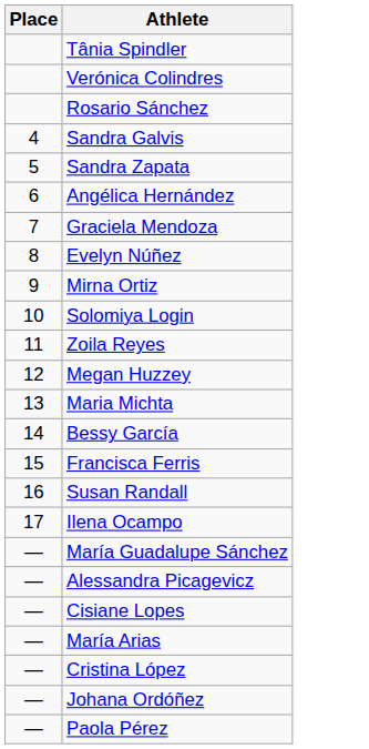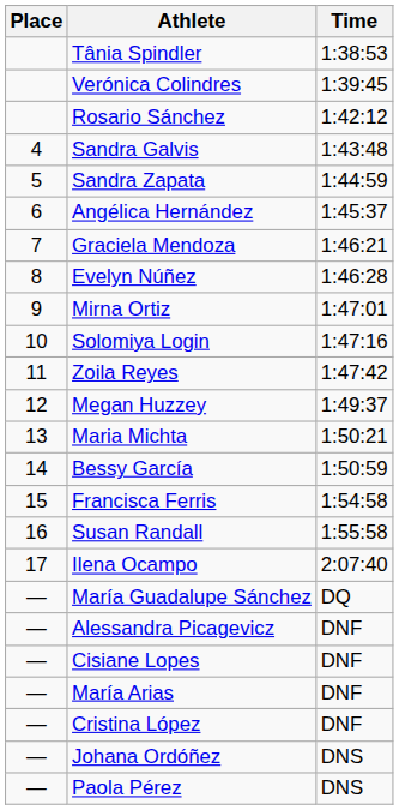 <table class=wikitable>
 <tr>
 <th>Place</th>
 <th>Athlete</th>
+<th>Time</th>
 </tr>
 <tr>
 <td align=center></td>
 <td><a href='#'>Tânia Spindler</a> </td>
+<td>1:38:53</td>
 </tr>
 <tr>
 <td align=center></td>
 <td><a href='#'>Verónica Colindres</a> </td>
+<td>1:39:45</td>
 </tr>
 <tr>
 <td align=center></td>
 <td><a href='#'>Rosario Sánchez</a> </td>
+<td>1:42:12</td>
 </tr>
 <tr>
 <td align=center>4</td>
 <td><a href='#'>Sandra Galvis</a> </td>
+<td>1:43:48</td>
 </tr>
 <tr>
 <td align=center>5</td>
 <td><a href='#'>Sandra Zapata</a> </td>
+<td>1:44:59</td>
 </tr>
 <tr>
 <td align=center>6</td>
 <td><a href='#'>Angélica Hernández</a> </td>
+<td>1:45:37</td>
 </tr>
 <tr>
 <td align=center>7</td>
 <td><a href='#'>Graciela Mendoza</a> </td>
+<td>1:46:21</td>
 </tr>
 <tr>
 <td align=center>8</td>
 <td><a href='#'>Evelyn Núñez</a> </td>
+<td>1:46:28</td>
 </tr>
 <tr>
 <td align=center>9</td>
 <td><a href='#'>Mirna Ortiz</a> </td>
+<td>1:47:01</td>
 </tr>
 <tr>
 <td align=center>10</td>
 <td><a href='#'>Solomiya Login</a> </td>
+<td>1:47:16</td>
 </tr>
 <tr>
 <td align=center>11</td>
 <td><a href='#'>Zoila Reyes</a> </td>
+<td>1:47:42</td>
 </tr>
 <tr>
 <td align=center>12</td>
 <td><a href='#'>Megan Huzzey</a> </td>
+<td>1:49:37</td>
 </tr>
 <tr>
 <td align=center>13</td>
 <td><a href='#'>Maria Michta</a> </td>
+<td>1:50:21</td>
 </tr>
 <tr>
 <td align=center>14</td>
 <td><a href='#'>Bessy García</a> </td>
+<td>1:50:59</td>
 </tr>
 <tr>
 <td align=center>15</td>
 <td><a href='#'>Francisca Ferris</a> </td>
+<td>1:54:58</td>
 </tr>
 <tr>
 <td align=center>16</td>
 <td><a href='#'>Susan Randall</a> </td>
+<td>1:55:58</td>
 </tr>
 <tr>
 <td align=center>17</td>
 <td><a href='#'>Ilena Ocampo</a> </td>
+<td>2:07:40</td>
 </tr>
 <tr>
 <td align=center>—</td>
 <td><a href='#'>María Guadalupe Sánchez</a> </td>
+<td>DQ</td>
 </tr>
 <tr>
 <td align=center>—</td>
 <td><a href='#'>Alessandra Picagevicz</a> </td>
+<td>DNF</td>
 </tr>
 <tr>
 <td align=center>—</td>
 <td><a href='#'>Cisiane Lopes</a> </td>
+<td>DNF</td>
 </tr>
 <tr>
 <td align=center>—</td>
 <td><a href='#'>María Arias</a> </td>
+<td>DNF</td>
 </tr>
 <tr>
 <td align=center>—</td>
 <td><a href='#'>Cristina López</a> </td>
+<td>DNF</td>
 </tr>
 <tr>
 <td align=center>—</td>
 <td><a href='#'>Johana Ordóñez</a> </td>
+<td>DNS</td>
 </tr>
 <tr>
 <td align=center>—</td>
 <td><a href='#'>Paola Pérez</a> </td>
+<td>DNS</td>
 </tr>
 </table>
